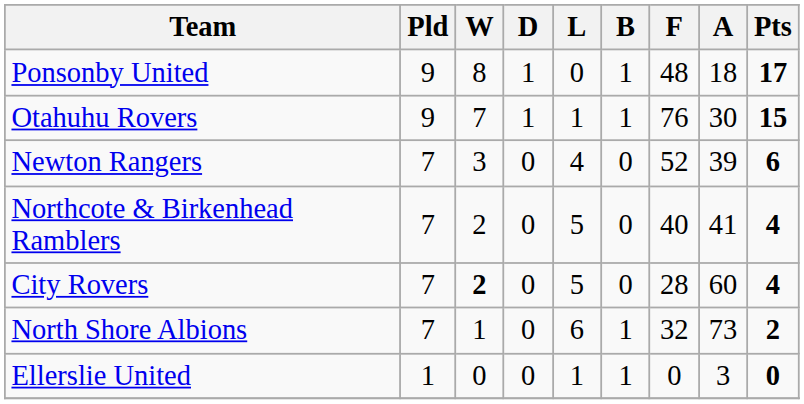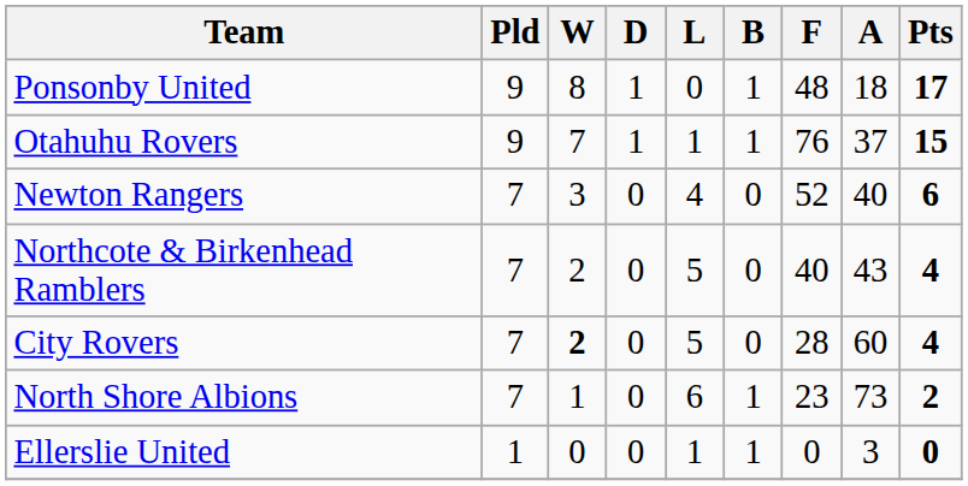 <table class="wikitable" style="text-align:center;">
 <tr>
 <th width=215>Team</th>
 <th width=20 abbr="Played">Pld</th>
 <th width=20 abbr="Won">W</th>
 <th width=20 abbr="Drawn">D</th>
 <th width=20 abbr="Lost">L</th>
 <th width=20 abbr="Bye">B</th>
 <th width=20 abbr="For">F</th>
 <th width=20 abbr="Against">A</th>
 <th width=20 abbr="Points">Pts</th>
 </tr>
 <tr>
 <td style="text-align:left;"><a href='#'>Ponsonby United</a></td>
 <td>9</td>
 <td>8</td>
 <td>1</td>
 <td>0</td>
 <td>1</td>
 <td>48</td>
 <td>18</td>
 <td><strong>17</strong></td>
 </tr>
 <tr>
 <td style="text-align:left;"><a href='#'>Otahuhu Rovers</a></td>
 <td>9</td>
 <td>7</td>
 <td>1</td>
 <td>1</td>
 <td>1</td>
 <td>76</td>
-<td>30</td>
+<td>37</td>
 <td><strong>15</strong></td>
 </tr>
 <tr>
 <td style="text-align:left;"><a href='#'>Newton Rangers</a></td>
 <td>7</td>
 <td>3</td>
 <td>0</td>
 <td>4</td>
 <td>0</td>
 <td>52</td>
-<td>39</td>
+<td>40</td>
 <td><strong>6</strong></td>
 </tr>
 <tr>
 <td style="text-align:left;"><a href='#'>Northcote & Birkenhead Ramblers</a></td>
 <td>7</td>
 <td>2</td>
 <td>0</td>
 <td>5</td>
 <td>0</td>
 <td>40</td>
-<td>41</td>
+<td>43</td>
 <td><strong>4</strong></td>
 </tr>
 <tr>
 <td style="text-align:left;"><a href='#'>City Rovers</a></td>
 <td>7</td>
 <td><strong>2</strong></td>
 <td>0</td>
 <td>5</td>
 <td>0</td>
 <td>28</td>
 <td>60</td>
 <td><strong>4</strong></td>
 </tr>
 <tr>
 <td style="text-align:left;"><a href='#'>North Shore Albions</a></td>
 <td>7</td>
 <td>1</td>
 <td>0</td>
 <td>6</td>
 <td>1</td>
-<td>32</td>
+<td>23</td>
 <td>73</td>
 <td><strong>2</strong></td>
 </tr>
 <tr>
 <td style="text-align:left;"><a href='#'>Ellerslie United</a></td>
 <td>1</td>
 <td>0</td>
 <td>0</td>
 <td>1</td>
 <td>1</td>
 <td>0</td>
 <td>3</td>
 <td><strong>0</strong></td>
 </tr>
 <tr>
 </tr>
 </table>
